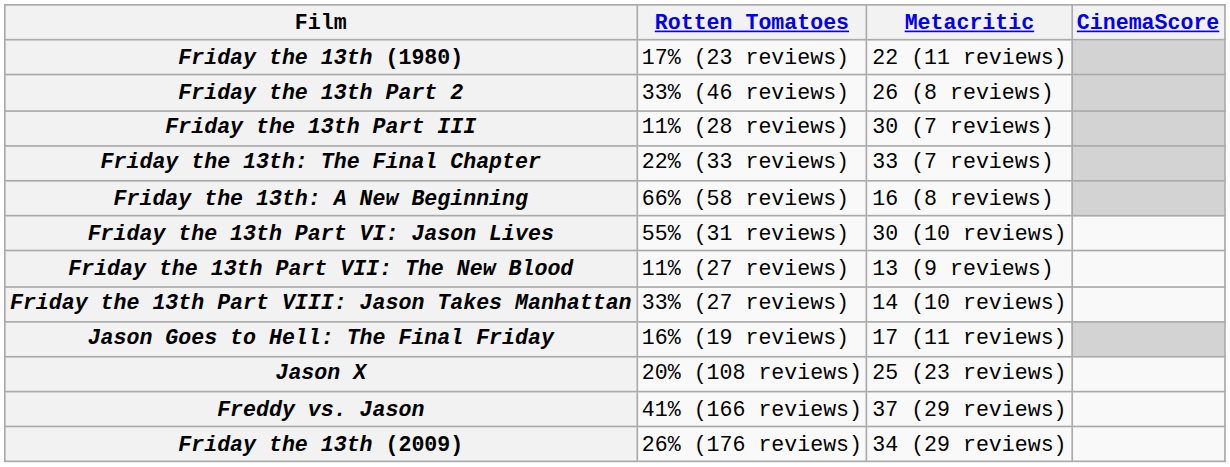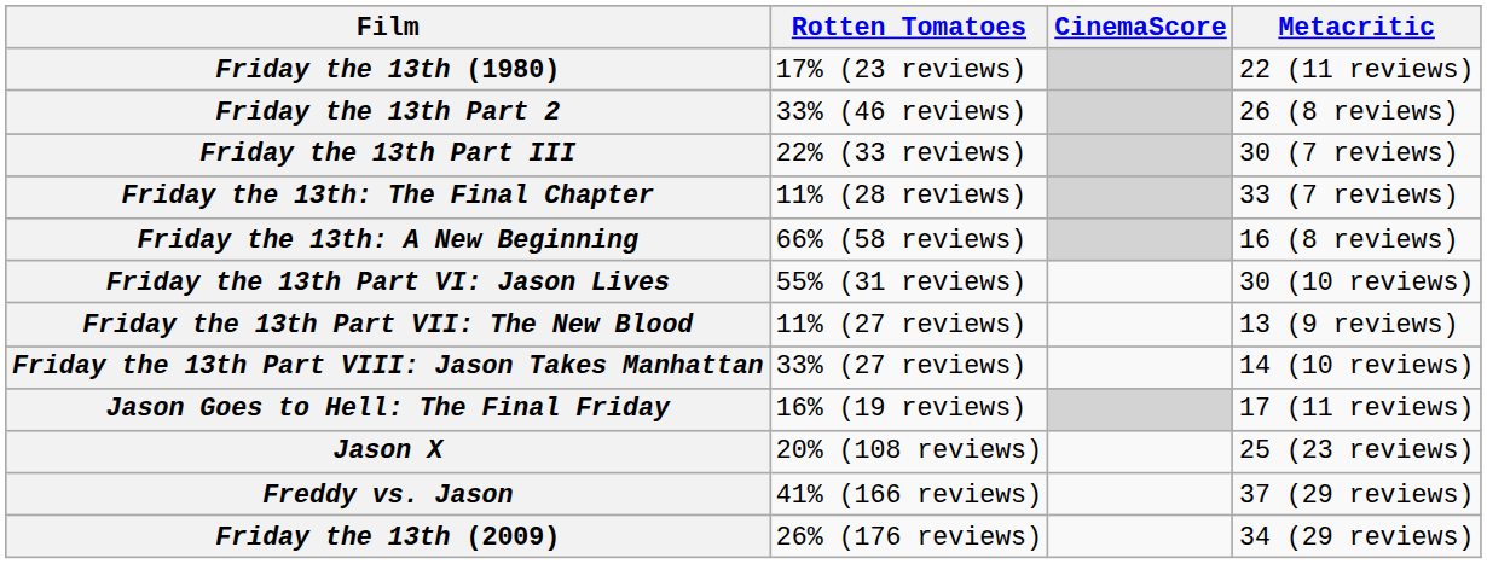 <table class="wikitable sortable plainrowheaders">
 <tr>
 <th align="center">Film</th>
 <th align="center"><a href='#'>Rotten Tomatoes</a></th>
+<th align="center"><a href='#'>CinemaScore</a></th>
 <th align="center"><a href='#'>Metacritic</a></th>
-<th align="center"><a href='#'>CinemaScore</a></th>
 </tr>
 <tr>
 <th scope="row"><em>Friday the 13th</em> (1980)</th>
 <td>17% (23 reviews)</td>
+<td style="background:lightgrey;"></td>
 <td>22 (11 reviews)</td>
-<td style="background:lightgrey;"></td>
 </tr>
 <tr>
 <th scope="row"><em>Friday the 13th Part 2</em></th>
 <td>33% (46 reviews)</td>
+<td style="background:lightgrey;"></td>
 <td>26 (8 reviews)</td>
-<td style="background:lightgrey;"></td>
 </tr>
 <tr>
 <th scope="row"><em>Friday the 13th Part III</em></th>
-<td>11% (28 reviews)</td>
+<td>22% (33 reviews)</td>
+<td style="background:lightgrey;"></td>
 <td>30 (7 reviews)</td>
-<td style="background:lightgrey;"></td>
 </tr>
 <tr>
 <th scope="row"><em>Friday the 13th: The Final Chapter</em></th>
-<td>22% (33 reviews)</td>
+<td>11% (28 reviews)</td>
+<td style="background:lightgrey;"></td>
 <td>33 (7 reviews)</td>
-<td style="background:lightgrey;"></td>
 </tr>
 <tr>
 <th scope="row"><em>Friday the 13th: A New Beginning</em></th>
 <td>66% (58 reviews)</td>
+<td style="background:lightgrey;"></td>
 <td>16 (8 reviews)</td>
-<td style="background:lightgrey;"></td>
 </tr>
 <tr>
 <th scope="row"><em>Friday the 13th Part VI: Jason Lives</em></th>
 <td>55% (31 reviews)</td>
+<td></td>
 <td>30 (10 reviews)</td>
-<td></td>
 </tr>
 <tr>
 <th scope="row"><em>Friday the 13th Part VII: The New Blood</em></th>
 <td>11% (27 reviews)</td>
+<td></td>
 <td>13 (9 reviews)</td>
-<td></td>
 </tr>
 <tr>
 <th scope="row"><em>Friday the 13th Part VIII: Jason Takes Manhattan</em></th>
 <td>33% (27 reviews)</td>
+<td></td>
 <td>14 (10 reviews)</td>
-<td></td>
 </tr>
 <tr>
 <th scope="row"><em>Jason Goes to Hell: The Final Friday</em></th>
 <td>16% (19 reviews)</td>
+<td style="background:lightgrey;"></td>
 <td>17 (11 reviews)</td>
-<td style="background:lightgrey;"></td>
 </tr>
 <tr>
 <th scope="row"><em>Jason X</em></th>
 <td>20% (108 reviews)</td>
+<td></td>
 <td>25 (23 reviews)</td>
-<td></td>
 </tr>
 <tr>
 <th scope="row"><em>Freddy vs. Jason</em></th>
 <td>41% (166 reviews)</td>
+<td></td>
 <td>37 (29 reviews)</td>
-<td></td>
 </tr>
 <tr>
 <th scope="row"><em>Friday the 13th</em> (2009)</th>
 <td>26% (176 reviews)</td>
+<td></td>
 <td>34 (29 reviews)</td>
-<td></td>
 </tr>
 </table>
